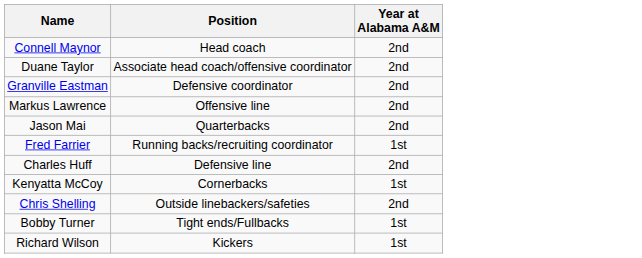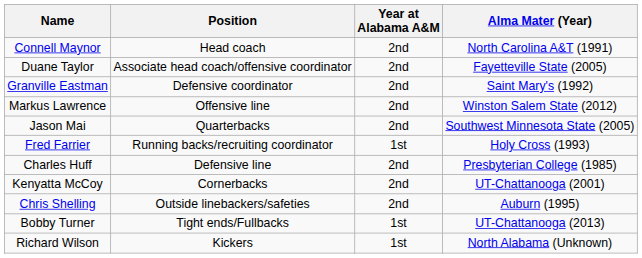 <table class="wikitable">
 <tr>
 <th>Name</th>
 <th>Position</th>
 <th>Year at <br> Alabama A&M</th>
+<th><a href='#'>Alma Mater</a> (Year)</th>
 </tr>
 <tr align="center">
 <td><a href='#'>Connell Maynor</a></td>
 <td>Head coach</td>
 <td>2nd</td>
+<td><a href='#'>North Carolina A&T</a> (1991)</td>
 </tr>
 <tr align="center">
 <td>Duane Taylor</td>
 <td>Associate head coach/offensive coordinator</td>
 <td>2nd</td>
+<td><a href='#'>Fayetteville State</a> (2005)</td>
 </tr>
 <tr align="center">
 <td><a href='#'>Granville Eastman</a></td>
 <td>Defensive coordinator</td>
 <td>2nd</td>
+<td><a href='#'>Saint Mary's</a> (1992)</td>
 </tr>
 <tr align="center">
 <td>Markus Lawrence</td>
 <td>Offensive line</td>
 <td>2nd</td>
+<td><a href='#'>Winston Salem State</a> (2012)</td>
 </tr>
 <tr align="center">
 <td>Jason Mai</td>
 <td>Quarterbacks</td>
 <td>2nd</td>
+<td><a href='#'>Southwest Minnesota State</a> (2005)</td>
 </tr>
 <tr align="center">
 <td><a href='#'>Fred Farrier</a></td>
 <td>Running backs/recruiting coordinator</td>
 <td>1st</td>
+<td><a href='#'>Holy Cross</a> (1993)</td>
 </tr>
 <tr align="center">
 <td>Charles Huff</td>
 <td>Defensive line</td>
 <td>2nd</td>
+<td><a href='#'>Presbyterian College</a> (1985)</td>
 </tr>
 <tr align="center">
 <td>Kenyatta McCoy</td>
 <td>Cornerbacks</td>
-<td>1st</td>
+<td>2nd</td>
+<td><a href='#'>UT-Chattanooga</a> (2001)</td>
 </tr>
 <tr align="center">
 <td><a href='#'>Chris Shelling</a></td>
 <td>Outside linebackers/safeties</td>
 <td>2nd</td>
+<td><a href='#'>Auburn</a> (1995)</td>
 </tr>
 <tr align="center">
 <td>Bobby Turner</td>
 <td>Tight ends/Fullbacks</td>
 <td>1st</td>
+<td><a href='#'>UT-Chattanooga</a> (2013)</td>
 </tr>
 <tr align="center">
 <td>Richard Wilson</td>
 <td>Kickers</td>
 <td>1st</td>
+<td><a href='#'>North Alabama</a> (Unknown)</td>
 </tr>
 </table>
